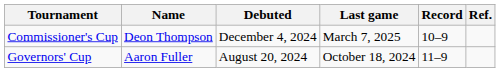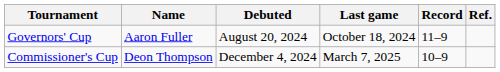 <table class="wikitable">
 <tr>
 <th>Tournament</th>
 <th>Name</th>
 <th>Debuted</th>
 <th>Last game</th>
 <th>Record</th>
 <th>Ref.</th>
 </tr>
 <tr>
+<td><a href='#'>Governors' Cup</a></td>
+<td><a href='#'>Aaron Fuller</a></td>
+<td>August 20, 2024 </td>
+<td>October 18, 2024 </td>
+<td>11–9</td>
+<td></td>
+</tr>
+<tr>
 <td><a href='#'>Commissioner's Cup</a></td>
 <td><a href='#'>Deon Thompson</a></td>
 <td>December 4, 2024 </td>
 <td>March 7, 2025 </td>
 <td>10–9</td>
 <td></td>
 </tr>
-<tr>
-<td><a href='#'>Governors' Cup</a></td>
-<td><a href='#'>Aaron Fuller</a></td>
-<td>August 20, 2024 </td>
-<td>October 18, 2024 </td>
-<td>11–9</td>
-<td></td>
-</tr>
 </table>
